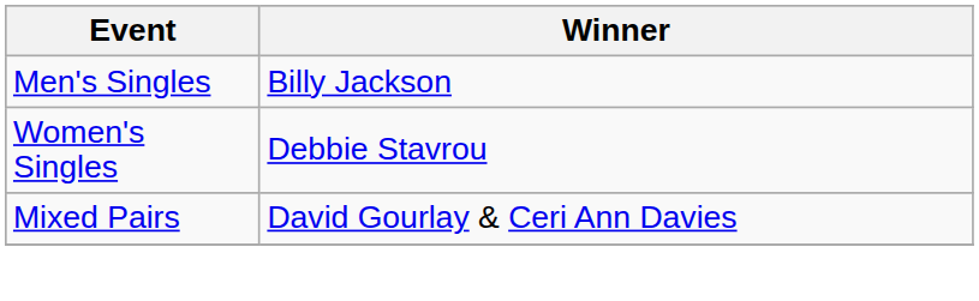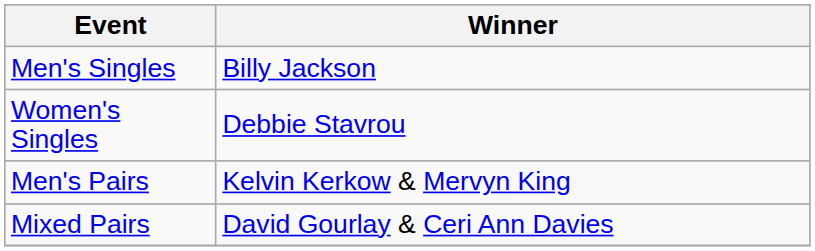 <table class="wikitable" style="font-size: 100%">
 <tr>
 <th width=120>Event</th>
 <th width=350>Winner</th>
 </tr>
 <tr>
 <td><a href='#'>Men's Singles</a></td>
 <td> <a href='#'>Billy Jackson</a></td>
 </tr>
 <tr>
 <td><a href='#'>Women's Singles</a></td>
 <td> <a href='#'>Debbie Stavrou</a></td>
 </tr>
 <tr>
+<td><a href='#'>Men's Pairs</a></td>
+<td> <a href='#'>Kelvin Kerkow</a> &  <a href='#'>Mervyn King</a></td>
+</tr>
+<tr>
 <td><a href='#'>Mixed Pairs</a></td>
 <td> <a href='#'>David Gourlay</a> &  <a href='#'>Ceri Ann Davies</a></td>
 </tr>
 <tr>
 </tr>
 </table>
